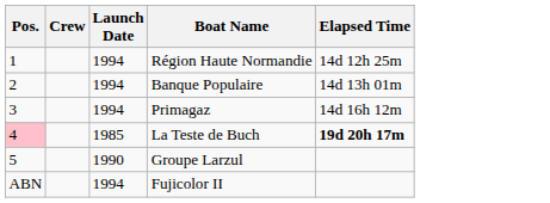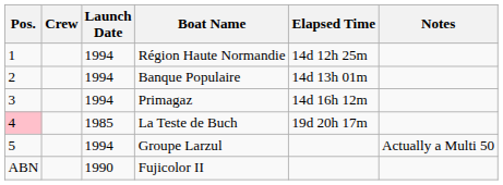 <table class="wikitable sortable">
 <tr>
 <th>Pos.</th>
 <th>Crew</th>
 <th>Launch<br>Date</th>
 <th>Boat Name</th>
 <th>Elapsed Time</th>
+<th>Notes</th>
 </tr>
 <tr>
 <td>1</td>
 <td><br></td>
 <td>1994</td>
 <td>Région Haute Normandie</td>
 <td>14d 12h 25m</td>
+<td></td>
 </tr>
 <tr>
 <td>2</td>
 <td><br></td>
 <td>1994</td>
 <td>Banque Populaire</td>
 <td>14d 13h 01m</td>
+<td></td>
 </tr>
 <tr>
 <td>3</td>
 <td><br></td>
 <td>1994</td>
 <td>Primagaz</td>
 <td>14d 16h 12m</td>
+<td></td>
 </tr>
 <tr>
 <td style="background: pink;">4</td>
 <td><br></td>
 <td>1985</td>
 <td>La Teste de Buch</td>
-<td><strong>19d 20h 17m</strong></td>
+<td>19d 20h 17m</td>
+<td></td>
 </tr>
 <tr>
 <td>5</td>
 <td><br></td>
-<td>1990</td>
+<td>1994</td>
 <td>Groupe Larzul</td>
 <td></td>
+<td>Actually a Multi 50</td>
 </tr>
 <tr>
 <td>ABN</td>
 <td><br></td>
-<td>1994</td>
+<td>1990</td>
 <td>Fujicolor II</td>
+<td></td>
 <td></td>
 </tr>
 </table>
